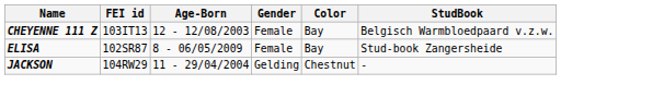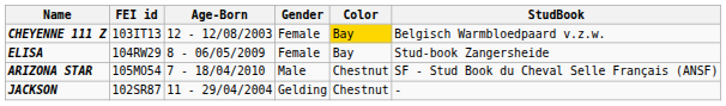 <table class="wikitable">
 <tr>
 <th>Name</th>
 <th>FEI id</th>
 <th>Age-Born</th>
 <th>Gender</th>
 <th>Color</th>
 <th>StudBook</th>
 </tr>
 <tr>
 <td><strong><em>CHEYENNE 111 Z</em></strong></td>
 <td>103IT13</td>
 <td>12 - 12/08/2003</td>
 <td>Female</td>
-<td>Bay</td>
+<td style="background: gold;">Bay</td>
 <td>Belgisch Warmbloedpaard v.z.w.</td>
 </tr>
 <tr>
 <td><strong><em>ELISA</em></strong></td>
-<td>102SR87</td>
+<td>104RW29</td>
 <td>8 - 06/05/2009</td>
 <td>Female</td>
 <td>Bay</td>
 <td>Stud-book Zangersheide</td>
 </tr>
 <tr>
+<td><strong><em>ARIZONA STAR</em></strong></td>
+<td>105MO54</td>
+<td>7 - 18/04/2010</td>
+<td>Male</td>
+<td>Chestnut</td>
+<td>SF - Stud Book du Cheval Selle Français (ANSF)</td>
+</tr>
+<tr>
 <td><strong><em>JACKSON</em></strong></td>
-<td>104RW29</td>
+<td>102SR87</td>
 <td>11 - 29/04/2004</td>
 <td>Gelding</td>
 <td>Chestnut</td>
 <td>-</td>
 </tr>
 </table>
